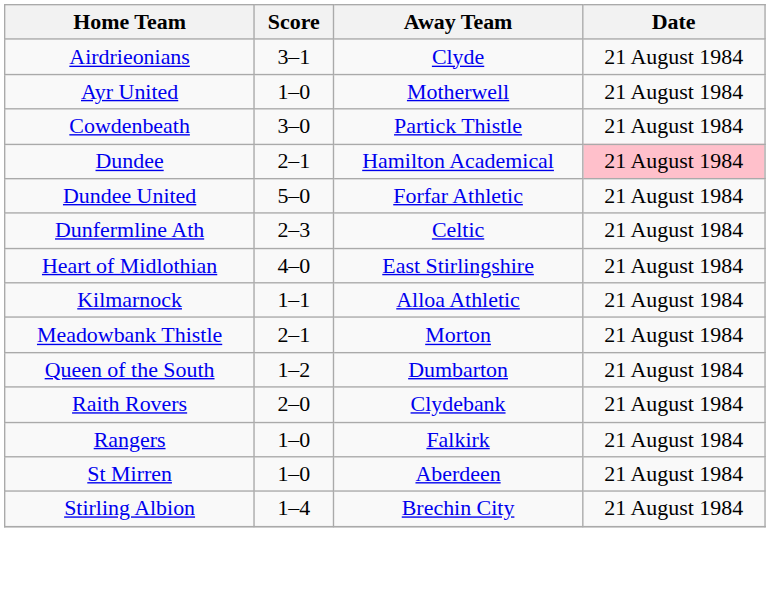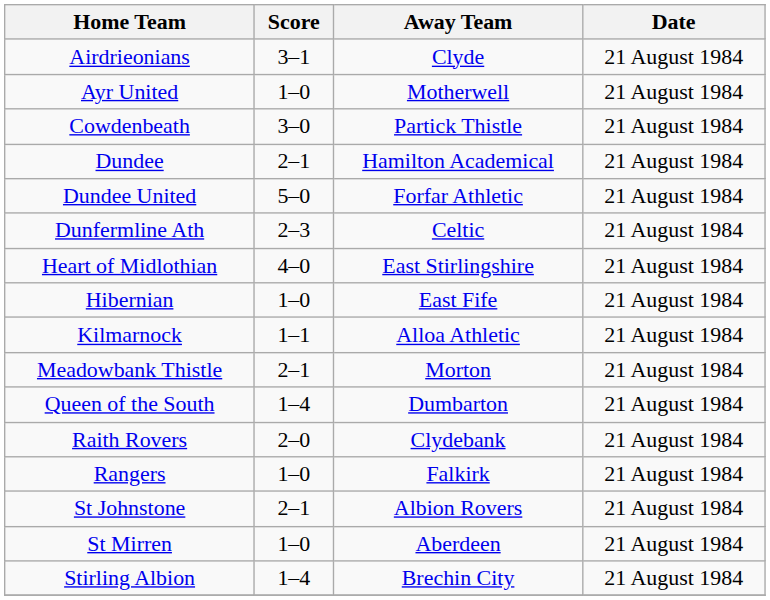 <table class="wikitable" style="text-align:center;">
 <tr>
 <th width=175>Home Team</th>
 <th width=50>Score</th>
 <th width=175>Away Team</th>
 <th width= 125>Date</th>
 </tr>
 <tr>
 <td><a href='#'>Airdrieonians</a></td>
 <td>3–1</td>
 <td><a href='#'>Clyde</a></td>
 <td>21 August 1984</td>
 </tr>
 <tr>
 <td><a href='#'>Ayr United</a></td>
 <td>1–0</td>
 <td><a href='#'>Motherwell</a></td>
 <td>21 August 1984</td>
 </tr>
 <tr>
 <td><a href='#'>Cowdenbeath</a></td>
 <td>3–0</td>
 <td><a href='#'>Partick Thistle</a></td>
 <td>21 August 1984</td>
 </tr>
 <tr>
 <td><a href='#'>Dundee</a></td>
 <td>2–1</td>
 <td><a href='#'>Hamilton Academical</a></td>
-<td style="background: pink;">21 August 1984</td>
+<td>21 August 1984</td>
 </tr>
 <tr>
 <td><a href='#'>Dundee United</a></td>
 <td>5–0</td>
 <td><a href='#'>Forfar Athletic</a></td>
 <td>21 August 1984</td>
 </tr>
 <tr>
 <td><a href='#'>Dunfermline Ath</a></td>
 <td>2–3</td>
 <td><a href='#'>Celtic</a></td>
 <td>21 August 1984</td>
 </tr>
 <tr>
 <td><a href='#'>Heart of Midlothian</a></td>
 <td>4–0</td>
 <td><a href='#'>East Stirlingshire</a></td>
 <td>21 August 1984</td>
 </tr>
 <tr>
+<td><a href='#'>Hibernian</a></td>
+<td>1–0</td>
+<td><a href='#'>East Fife</a></td>
+<td>21 August 1984</td>
+</tr>
+<tr>
 <td><a href='#'>Kilmarnock</a></td>
 <td>1–1</td>
 <td><a href='#'>Alloa Athletic</a></td>
 <td>21 August 1984</td>
 </tr>
 <tr>
 <td><a href='#'>Meadowbank Thistle</a></td>
 <td>2–1</td>
 <td><a href='#'>Morton</a></td>
 <td>21 August 1984</td>
 </tr>
 <tr>
 <td><a href='#'>Queen of the South</a></td>
-<td>1–2</td>
+<td>1–4</td>
 <td><a href='#'>Dumbarton</a></td>
 <td>21 August 1984</td>
 </tr>
 <tr>
 <td><a href='#'>Raith Rovers</a></td>
 <td>2–0</td>
 <td><a href='#'>Clydebank</a></td>
 <td>21 August 1984</td>
 </tr>
 <tr>
 <td><a href='#'>Rangers</a></td>
 <td>1–0</td>
 <td><a href='#'>Falkirk</a></td>
+<td>21 August 1984</td>
+</tr>
+<tr>
+<td><a href='#'>St Johnstone</a></td>
+<td>2–1</td>
+<td><a href='#'>Albion Rovers</a></td>
 <td>21 August 1984</td>
 </tr>
 <tr>
 <td><a href='#'>St Mirren</a></td>
 <td>1–0</td>
 <td><a href='#'>Aberdeen</a></td>
 <td>21 August 1984</td>
 </tr>
 <tr>
 <td><a href='#'>Stirling Albion</a></td>
 <td>1–4</td>
 <td><a href='#'>Brechin City</a></td>
 <td>21 August 1984</td>
 </tr>
 <tr>
 </tr>
 </table>
